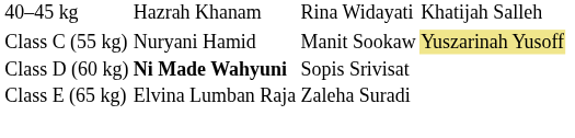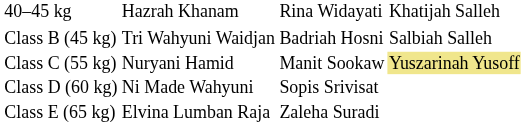 <table>
 <tr>
 <td>40–45 kg</td>
 <td> Hazrah Khanam</td>
 <td> Rina Widayati</td>
 <td> Khatijah Salleh</td>
 </tr>
 <tr>
 </tr>
 <tr>
+<td>Class B (45 kg)</td>
+<td> Tri Wahyuni Waidjan</td>
+<td> Badriah Hosni</td>
+<td> Salbiah Salleh</td>
+</tr>
+<tr>
 <td>Class C (55 kg)</td>
 <td> Nuryani Hamid</td>
 <td> Manit Sookaw</td>
 <td style="background: khaki;"> Yuszarinah Yusoff</td>
 </tr>
 <tr>
 <td>Class D (60 kg)</td>
-<td><strong> Ni Made Wahyuni</strong></td>
+<td> Ni Made Wahyuni</td>
 <td> Sopis Srivisat</td>
 <td></td>
 </tr>
 <tr>
 <td>Class E (65 kg)</td>
 <td> Elvina Lumban Raja</td>
 <td> Zaleha Suradi</td>
 <td></td>
 </tr>
 </table>
